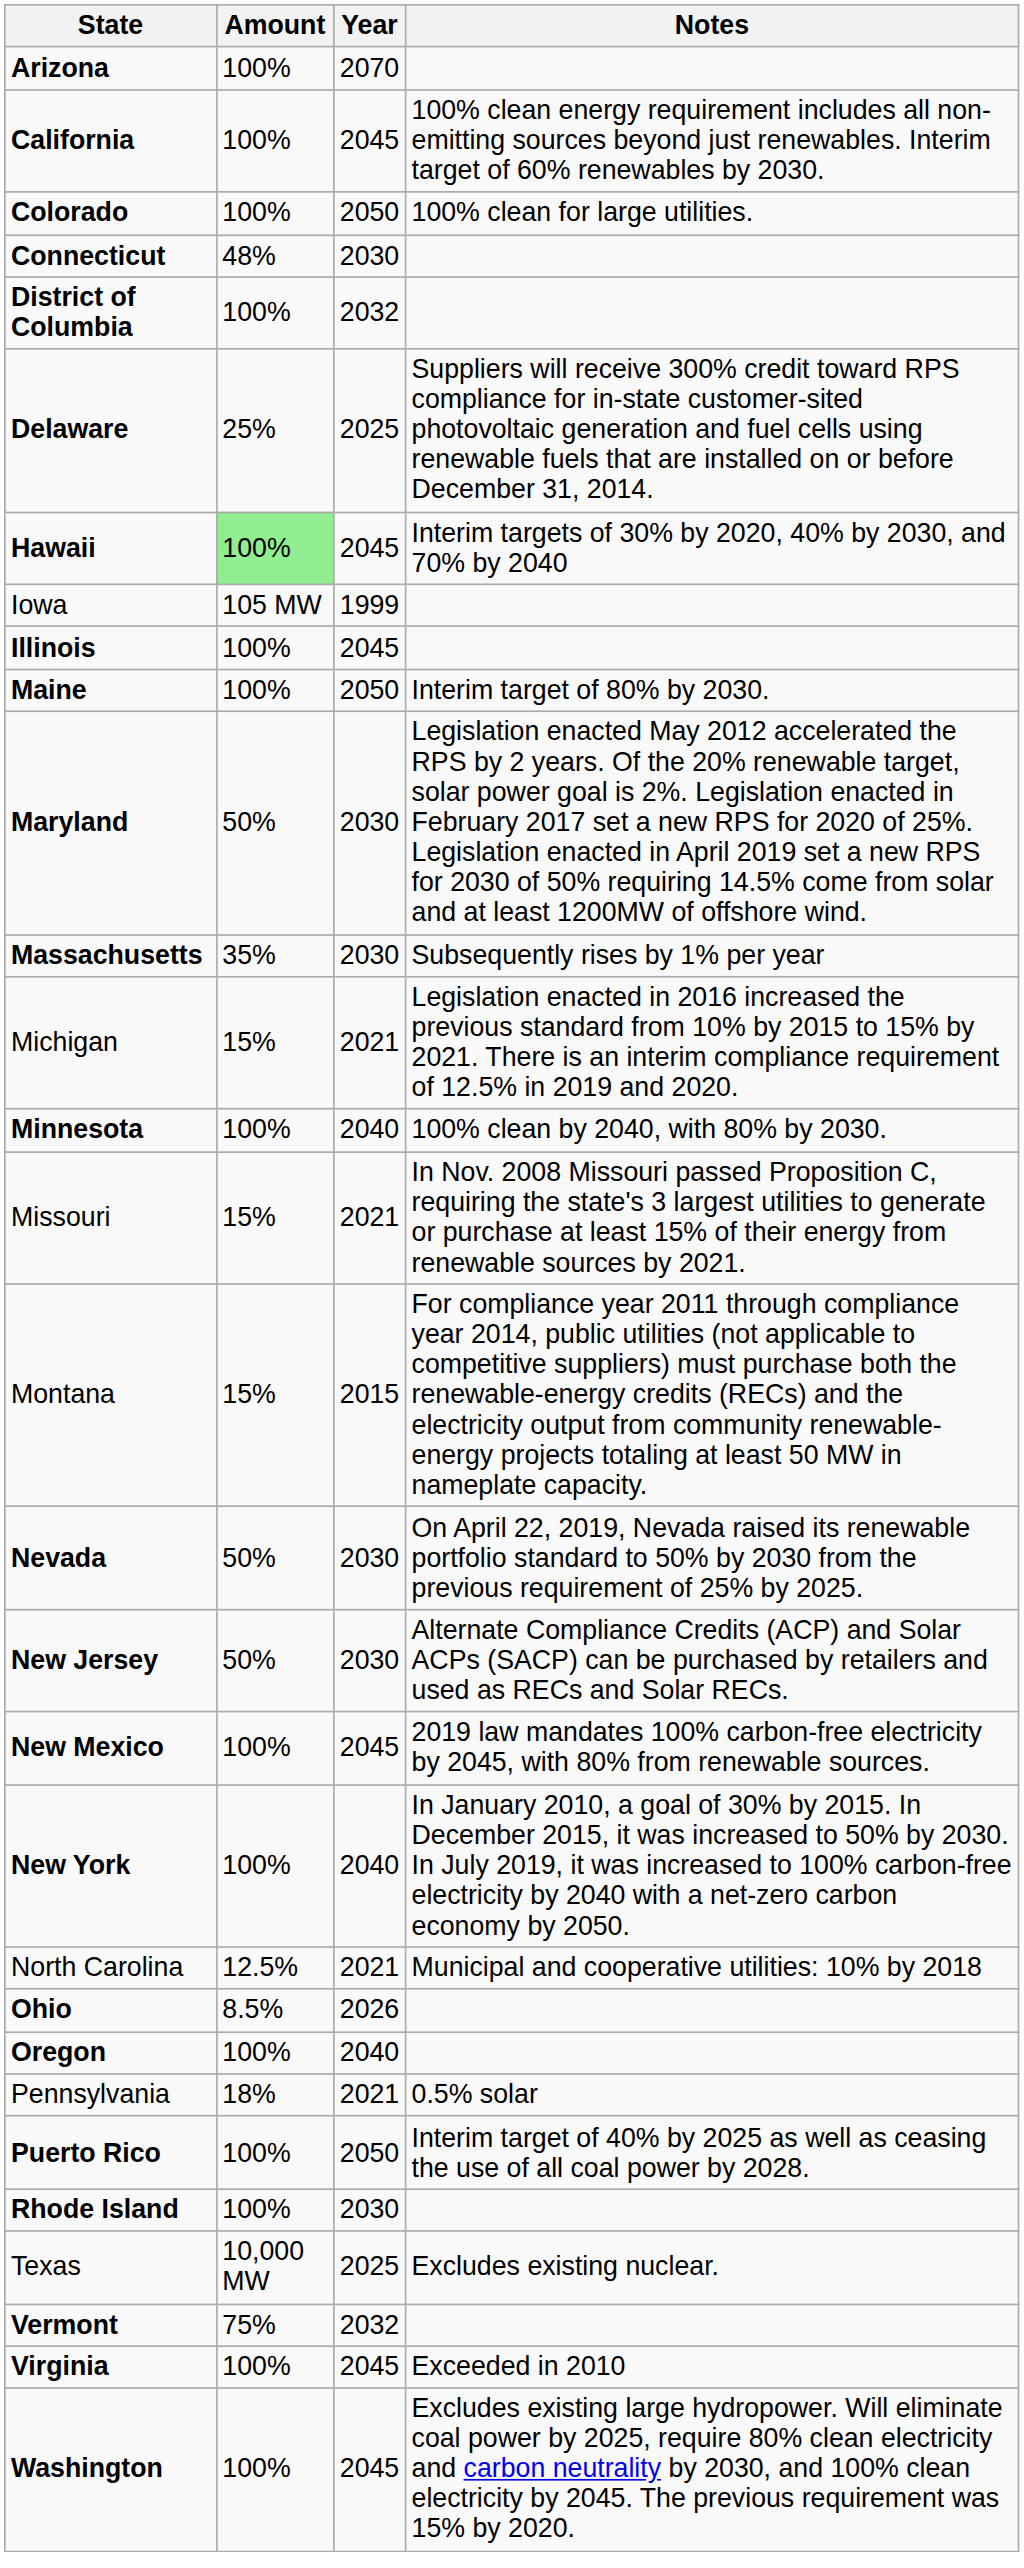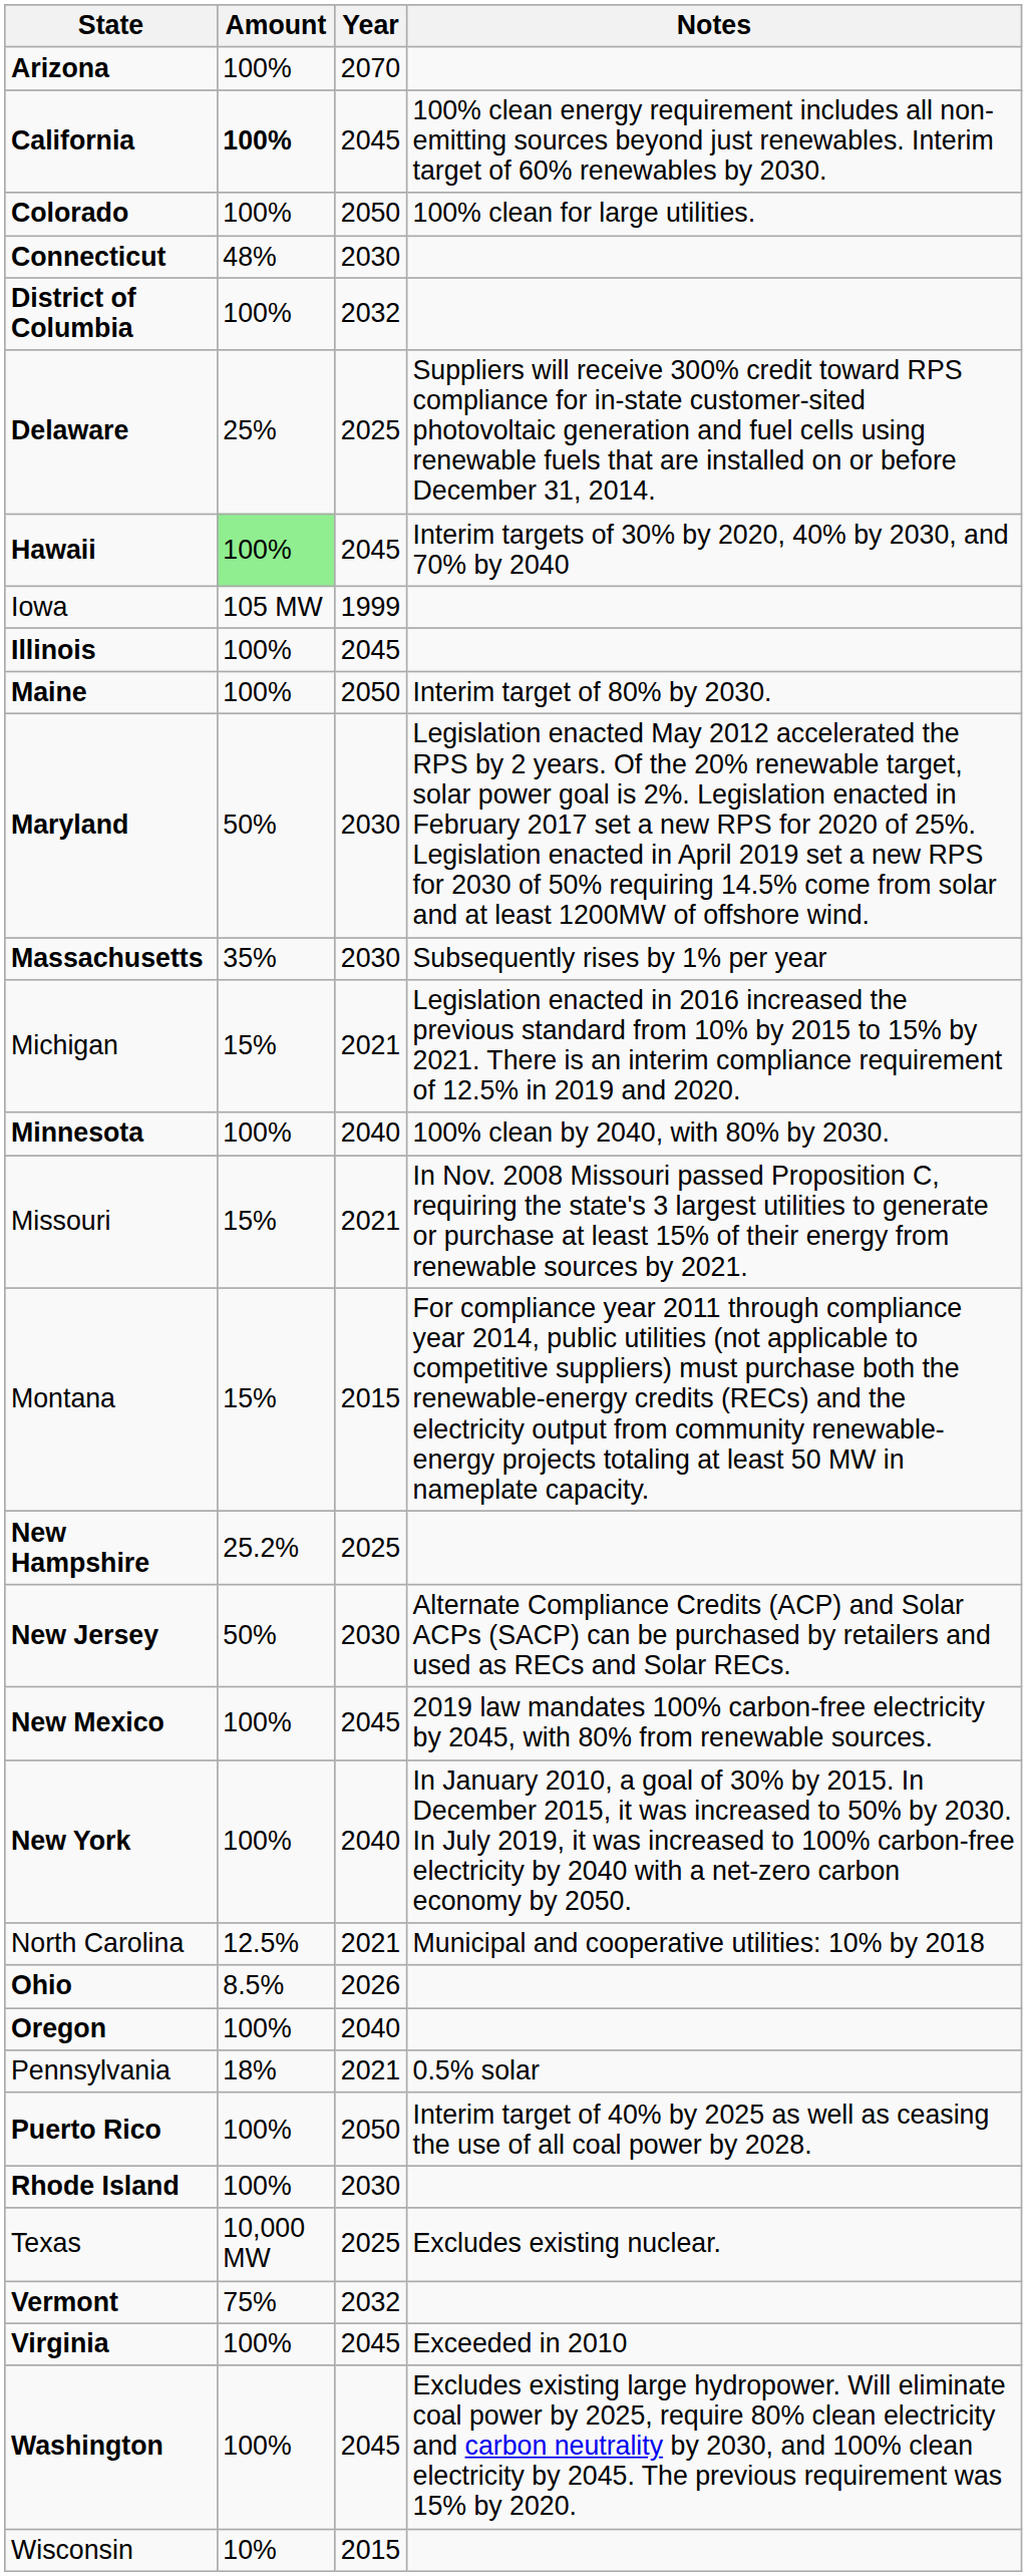 <table class="wikitable sortable" border="1">
 <tr>
 <th>State</th>
 <th>Amount</th>
 <th>Year</th>
 <th>Notes</th>
 </tr>
 <tr>
 <td><strong>Arizona</strong></td>
 <td>100%</td>
 <td>2070</td>
 <td></td>
 </tr>
 <tr>
 <td><strong>California</strong></td>
-<td>100%</td>
+<td><strong>100%</strong></td>
 <td>2045</td>
 <td>100% clean energy requirement includes all non-emitting sources beyond just renewables. Interim target of 60% renewables by 2030.</td>
 </tr>
 <tr>
 <td><strong>Colorado</strong></td>
 <td>100%</td>
 <td>2050</td>
 <td>100% clean for large utilities.</td>
 </tr>
 <tr>
 <td><strong>Connecticut</strong></td>
 <td>48%</td>
 <td>2030</td>
 <td></td>
 </tr>
 <tr>
 <td><strong>District of Columbia</strong></td>
 <td>100%</td>
 <td>2032</td>
 <td></td>
 </tr>
 <tr>
 <td><strong>Delaware</strong></td>
 <td>25%</td>
 <td>2025</td>
 <td>Suppliers will receive 300% credit toward RPS compliance for in-state customer-sited photovoltaic generation and fuel cells using renewable fuels that are installed on or before December 31, 2014.</td>
 </tr>
 <tr>
 <td><strong>Hawaii</strong></td>
 <td style="background: lightgreen;">100%</td>
 <td>2045</td>
 <td>Interim targets of 30% by 2020, 40% by 2030, and 70% by 2040</td>
 </tr>
 <tr>
 <td>Iowa</td>
 <td>105 MW</td>
 <td>1999</td>
 <td></td>
 </tr>
 <tr>
 <td><strong>Illinois</strong></td>
 <td>100%</td>
 <td>2045</td>
 <td></td>
 </tr>
 <tr>
 <td><strong>Maine</strong></td>
 <td>100%</td>
 <td>2050</td>
 <td>Interim target of 80% by 2030.</td>
 </tr>
 <tr>
 <td><strong>Maryland</strong></td>
 <td>50%</td>
 <td>2030</td>
 <td>Legislation enacted May 2012 accelerated the RPS by 2 years. Of the 20% renewable target, solar power goal is 2%.  Legislation enacted in February 2017 set a new RPS for 2020 of 25%. Legislation enacted in April 2019 set a new RPS for 2030 of 50% requiring 14.5% come from solar and at least 1200MW of offshore wind.</td>
 </tr>
 <tr>
 <td><strong>Massachusetts</strong></td>
 <td>35%</td>
 <td>2030</td>
 <td>Subsequently rises by 1% per year</td>
 </tr>
 <tr>
 <td>Michigan</td>
 <td>15%</td>
 <td>2021</td>
 <td>Legislation enacted in 2016 increased the previous standard from 10% by 2015 to 15% by 2021. There is an interim compliance requirement of 12.5% in 2019 and 2020.</td>
 </tr>
 <tr>
 <td><strong>Minnesota</strong></td>
 <td>100%</td>
 <td>2040</td>
 <td>100% clean by 2040, with 80% by 2030.</td>
 </tr>
 <tr>
 <td>Missouri</td>
 <td>15%</td>
 <td>2021</td>
 <td>In Nov. 2008 Missouri passed Proposition C, requiring the state's 3 largest utilities to generate or purchase at least 15% of their energy from renewable sources by 2021.</td>
 </tr>
 <tr>
 <td>Montana</td>
 <td>15%</td>
 <td>2015</td>
 <td>For compliance year 2011 through compliance year 2014, public utilities (not applicable to competitive suppliers) must purchase both the renewable-energy credits (RECs) and the electricity output from community renewable-energy projects totaling at least 50 MW in nameplate capacity.</td>
 </tr>
 <tr>
-<td><strong>Nevada</strong></td>
-<td>50%</td>
-<td>2030</td>
-<td>On April 22, 2019, Nevada raised its renewable portfolio standard to 50% by 2030 from the previous requirement of 25% by 2025.</td>
+<td><strong>New Hampshire</strong></td>
+<td>25.2%</td>
+<td>2025</td>
+<td></td>
 </tr>
 <tr>
 <td><strong>New Jersey</strong></td>
 <td>50%</td>
 <td>2030</td>
 <td>Alternate Compliance Credits (ACP) and Solar ACPs (SACP) can be purchased by retailers and used as RECs and Solar RECs.</td>
 </tr>
 <tr>
 <td><strong>New Mexico</strong></td>
 <td>100%</td>
 <td>2045</td>
 <td>2019 law mandates 100% carbon-free electricity by 2045, with 80% from renewable sources.</td>
 </tr>
 <tr>
 <td><strong>New York</strong></td>
 <td>100%</td>
 <td>2040</td>
 <td>In January 2010, a goal of 30% by 2015.   In December 2015, it was increased to 50% by 2030. In July 2019, it was increased to 100% carbon-free electricity by 2040 with a net-zero carbon economy by 2050.</td>
 </tr>
 <tr>
 <td>North Carolina</td>
 <td>12.5%</td>
 <td>2021</td>
 <td>Municipal and cooperative utilities: 10% by 2018</td>
 </tr>
 <tr>
 <td><strong>Ohio</strong></td>
 <td>8.5%</td>
 <td>2026</td>
 <td></td>
 </tr>
 <tr>
 <td><strong>Oregon</strong></td>
 <td>100%</td>
 <td>2040</td>
 <td></td>
 </tr>
 <tr>
 <td>Pennsylvania</td>
 <td>18%</td>
 <td>2021</td>
 <td>0.5% solar</td>
 </tr>
 <tr>
 <td><strong>Puerto Rico</strong></td>
 <td>100%</td>
 <td>2050</td>
 <td>Interim target of 40% by 2025 as well as ceasing the use of all coal power by 2028.</td>
 </tr>
 <tr>
 <td><strong>Rhode Island</strong></td>
 <td>100%</td>
 <td>2030</td>
 <td></td>
 </tr>
 <tr>
 <td>Texas</td>
 <td>10,000 MW</td>
 <td>2025</td>
 <td>Excludes existing nuclear.</td>
 </tr>
 <tr>
 <td><strong>Vermont</strong></td>
 <td>75%</td>
 <td>2032</td>
 <td></td>
 </tr>
 <tr>
 <td><strong>Virginia</strong></td>
 <td>100%</td>
 <td>2045</td>
 <td>Exceeded in 2010</td>
 </tr>
 <tr>
 <td><strong>Washington</strong></td>
 <td>100%</td>
 <td>2045</td>
 <td>Excludes existing large hydropower. Will eliminate coal power by 2025, require 80% clean electricity and <a href='#'>carbon neutrality</a> by 2030, and 100% clean electricity by 2045. The previous requirement was 15% by 2020.</td>
 </tr>
+<tr>
+<td>Wisconsin</td>
+<td>10%</td>
+<td>2015</td>
+<td></td>
+</tr>
 </table>
